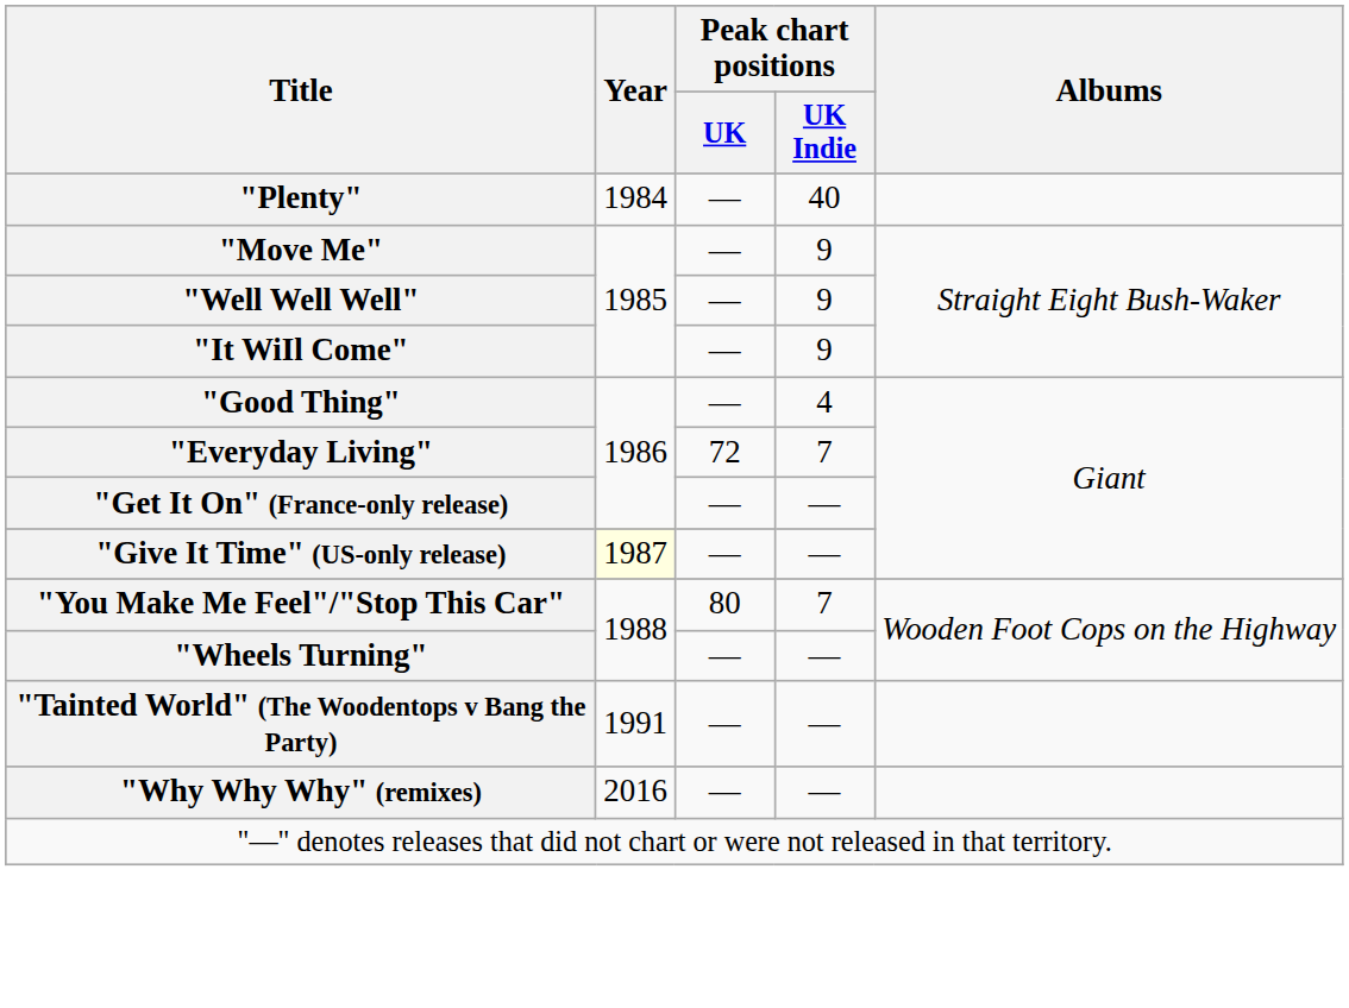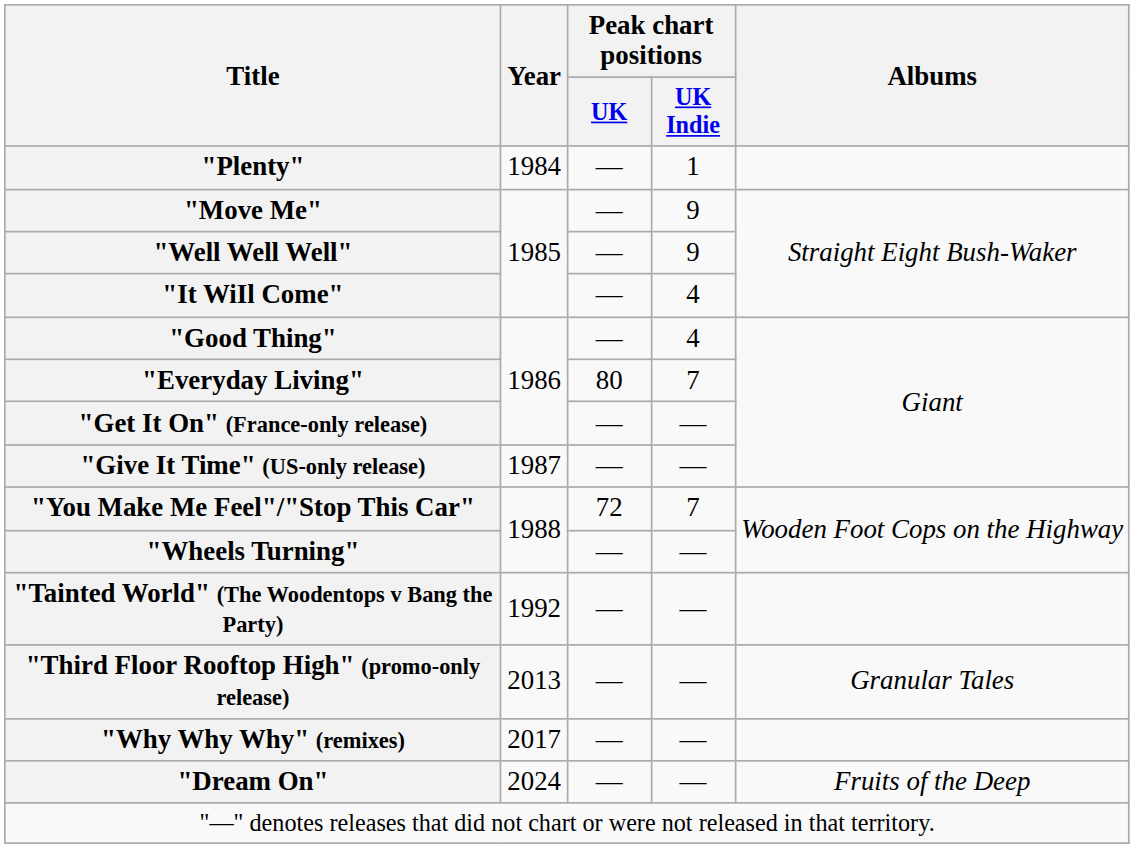 <table class="wikitable plainrowheaders" style="text-align:center;">
 <tr>
 <th rowspan="2" scope="col" style="width:18em;">Title</th>
 <th rowspan="2" scope="col" style="width:2em;">Year</th>
 <th colspan="2" scope="col">Peak chart positions</th>
 <th rowspan="2">Albums</th>
 </tr>
 <tr>
 <th scope="col" style="width:3em;font-size:90%;"><a href='#'>UK</a><br></th>
 <th scope="col" style="width:3em;font-size:90%;"><a href='#'>UK<br>Indie</a><br></th>
 </tr>
 <tr>
 <th scope="row">"Plenty"</th>
 <td>1984</td>
 <td align="center">—</td>
-<td align="center">40</td>
+<td align="center">1</td>
 <td></td>
 </tr>
 <tr>
 <th scope="row">"Move Me"</th>
 <td rowspan="3">1985</td>
 <td align="center">—</td>
 <td align="center">9</td>
 <td rowspan="3"><em>Straight Eight Bush-Waker</em></td>
 </tr>
 <tr>
 <th scope="row">"Well Well Well"</th>
 <td align="center">—</td>
 <td align="center">9</td>
 </tr>
 <tr>
 <th scope="row">"It WiIl Come"</th>
 <td align="center">—</td>
-<td align="center">9</td>
+<td align="center">4</td>
 </tr>
 <tr>
 <th scope="row">"Good Thing"</th>
 <td rowspan="3">1986</td>
 <td align="center">—</td>
 <td align="center">4</td>
 <td rowspan="4"><em>Giant</em></td>
 </tr>
 <tr>
 <th scope="row">"Everyday Living"</th>
-<td align="center">72</td>
+<td align="center">80</td>
 <td>7</td>
 </tr>
 <tr>
 <th scope="row">"Get It On" <small>(France-only release)</small></th>
 <td align="center">—</td>
 <td align="center">—</td>
 </tr>
 <tr>
 <th scope="row">"Give It Time" <small>(US-only release)</small></th>
-<td style="background: lightyellow;">1987</td>
+<td>1987</td>
 <td align="center">—</td>
 <td align="center">—</td>
 </tr>
 <tr>
 <th scope="row">"You Make Me Feel"/"Stop This Car"</th>
 <td rowspan="2">1988</td>
-<td align="center">80</td>
+<td align="center">72</td>
 <td>7</td>
 <td rowspan="2"><em>Wooden Foot Cops on the Highway</em></td>
 </tr>
 <tr>
 <th scope="row">"Wheels Turning"</th>
 <td align="center">—</td>
 <td align="center">—</td>
 </tr>
 <tr>
 <th scope="row">"Tainted World" <small>(The Woodentops v Bang the Party)</small></th>
-<td>1991</td>
+<td>1992</td>
 <td align="center">—</td>
 <td align="center">—</td>
 <td></td>
 </tr>
 <tr>
+<th scope="row">"Third Floor Rooftop High" <small>(promo-only release)</small></th>
+<td>2013</td>
+<td align="center">—</td>
+<td align="center">—</td>
+<td><em>Granular Tales</em></td>
+</tr>
+<tr>
 <th scope="row">"Why Why Why" <small>(remixes)</small></th>
-<td>2016</td>
+<td>2017</td>
 <td align="center">—</td>
 <td align="center">—</td>
 <td></td>
 </tr>
 <tr>
+<th scope="row">"Dream On"</th>
+<td>2024</td>
+<td align="center">—</td>
+<td align="center">—</td>
+<td><em>Fruits of the Deep</em></td>
+</tr>
+<tr>
 <td colspan="5" style="font-size:90%">"—" denotes releases that did not chart or were not released in that territory.</td>
 </tr>
 </table>
